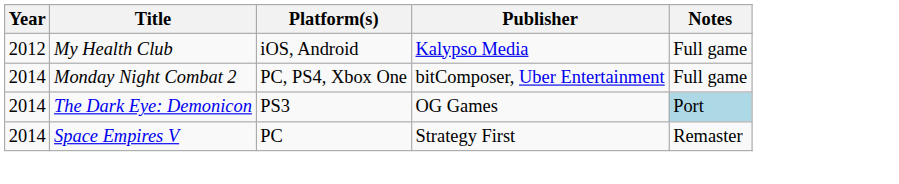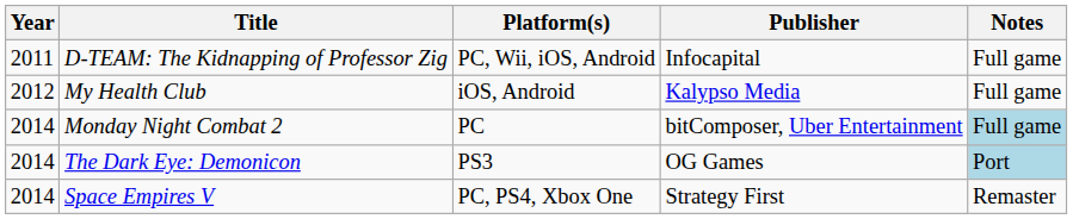 <table class="wikitable">
 <tr>
 <th>Year</th>
 <th>Title</th>
 <th>Platform(s)</th>
 <th>Publisher</th>
 <th>Notes</th>
+</tr>
+<tr>
+<td>2011</td>
+<td><em>D-TEAM: The Kidnapping of Professor Zig</em></td>
+<td>PC, Wii, iOS, Android</td>
+<td>Infocapital</td>
+<td>Full game</td>
 </tr>
 <tr>
 <td>2012</td>
 <td><em>My Health Club</em></td>
 <td>iOS, Android</td>
 <td><a href='#'>Kalypso Media</a></td>
 <td>Full game</td>
 </tr>
 <tr>
 <td>2014</td>
 <td><em>Monday Night Combat 2</em></td>
-<td>PC, PS4, Xbox One</td>
+<td>PC</td>
 <td>bitComposer, <a href='#'>Uber Entertainment</a></td>
-<td>Full game</td>
+<td style="background: lightblue;">Full game</td>
 </tr>
 <tr>
 <td>2014</td>
 <td><em><a href='#'>The Dark Eye: Demonicon</a></em></td>
 <td>PS3</td>
 <td>OG Games</td>
 <td style="background: lightblue;">Port</td>
 </tr>
 <tr>
 <td>2014</td>
 <td><em><a href='#'>Space Empires V</a></em></td>
-<td>PC</td>
+<td>PC, PS4, Xbox One</td>
 <td>Strategy First</td>
 <td>Remaster</td>
 </tr>
 </table>
